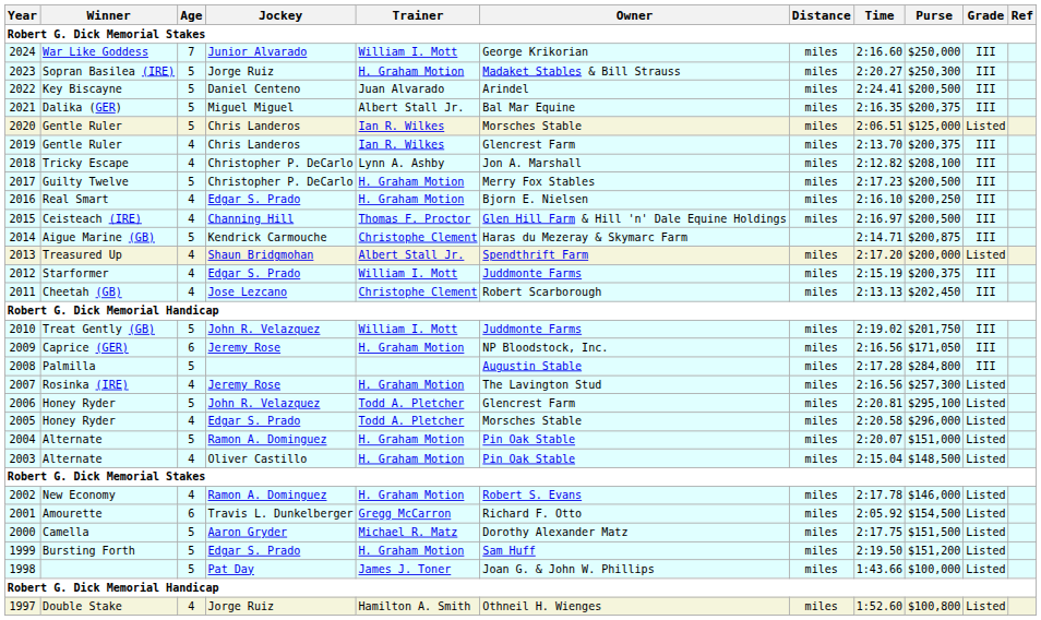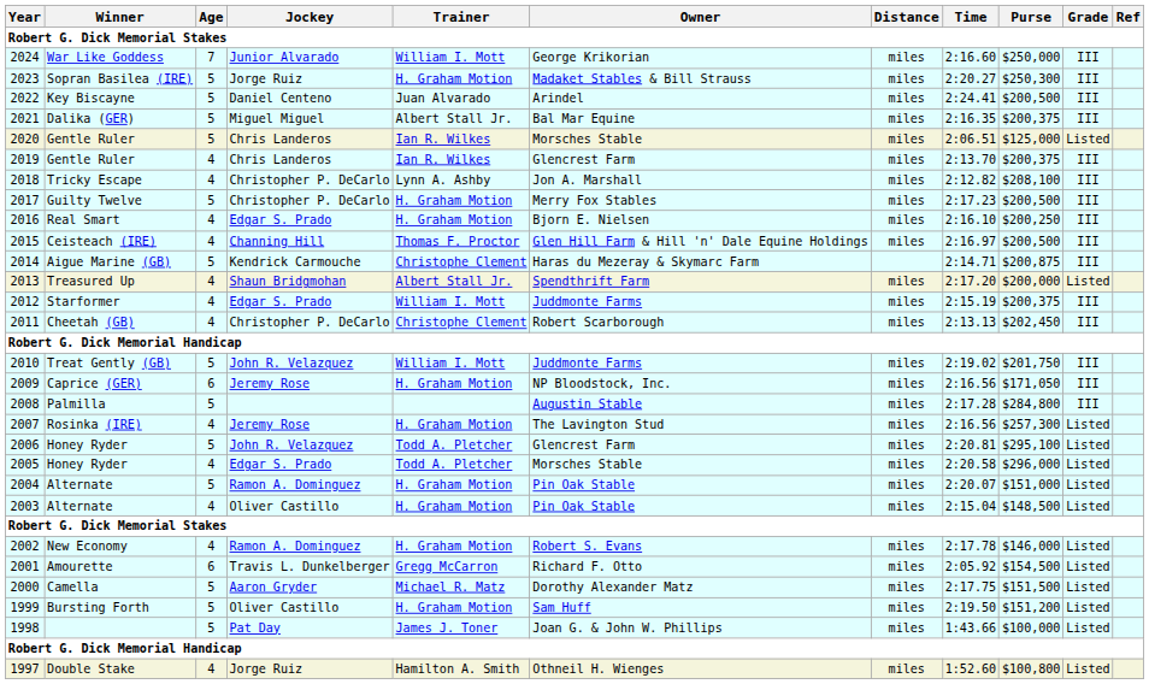 <table class="wikitable sortable">
 <tr>
 <th>Year</th>
 <th>Winner</th>
 <th>Age</th>
 <th>Jockey</th>
 <th>Trainer</th>
 <th>Owner</th>
 <th>Distance</th>
 <th>Time</th>
 <th>Purse</th>
 <th>Grade</th>
 <th>Ref</th>
 </tr>
 <tr style="font-size:90%; background-color:white">
 <td align="left" colspan=11><strong>Robert G. Dick Memorial Stakes</strong></td>
 </tr>
 <tr style="font-size:90%; background-color:lightcyan">
 <td align=center>2024</td>
 <td><a href='#'>War Like Goddess</a></td>
 <td align=center>7</td>
 <td><a href='#'>Junior Alvarado</a></td>
 <td><a href='#'>William I. Mott</a></td>
 <td>George Krikorian</td>
 <td align=center> miles</td>
 <td align=center>2:16.60</td>
 <td align=center>$250,000</td>
 <td align=center>III</td>
 <td></td>
 </tr>
 <tr style="font-size:90%; background-color:lightcyan">
 <td align=center>2023</td>
 <td>Sopran Basilea <a href='#'>(IRE)</a></td>
 <td align=center>5</td>
 <td>Jorge Ruiz</td>
 <td><a href='#'>H. Graham Motion</a></td>
 <td><a href='#'>Madaket Stables</a> & Bill Strauss</td>
 <td align=center> miles</td>
 <td align=center>2:20.27</td>
 <td align=center>$250,300</td>
 <td align=center>III</td>
 <td></td>
 </tr>
 <tr style="font-size:90%; background-color:lightcyan">
 <td align=center>2022</td>
 <td>Key Biscayne</td>
 <td align=center>5</td>
 <td>Daniel Centeno</td>
 <td>Juan Alvarado</td>
 <td>Arindel</td>
 <td align=center> miles</td>
 <td align=center>2:24.41</td>
 <td align=center>$200,500</td>
 <td align=center>III</td>
 <td></td>
 </tr>
 <tr style="font-size:90%; background-color:lightcyan">
 <td align=center>2021</td>
 <td>Dalika (<a href='#'>GER</a>)</td>
 <td align=center>5</td>
 <td>Miguel Miguel</td>
 <td>Albert Stall Jr.</td>
 <td>Bal Mar Equine</td>
 <td align=center> miles</td>
 <td align=center>2:16.35</td>
 <td align=center>$200,375</td>
 <td align=center>III</td>
 <td></td>
 </tr>
 <tr style="font-size:90%; background-color:beige">
 <td align=center>2020</td>
 <td>Gentle Ruler</td>
 <td align=center>5</td>
 <td>Chris Landeros</td>
 <td><a href='#'>Ian R. Wilkes</a></td>
 <td>Morsches Stable</td>
 <td align=center> miles</td>
 <td align=center>2:06.51</td>
 <td align=center>$125,000</td>
 <td align=center>Listed</td>
 <td></td>
 </tr>
 <tr style="font-size:90%; background-color:lightcyan">
 <td align=center>2019</td>
 <td>Gentle Ruler</td>
 <td align=center>4</td>
 <td>Chris Landeros</td>
 <td><a href='#'>Ian R. Wilkes</a></td>
 <td>Glencrest Farm</td>
 <td align=center> miles</td>
 <td align=center>2:13.70</td>
 <td align=center>$200,375</td>
 <td align=center>III</td>
 <td></td>
 </tr>
 <tr style="font-size:90%; background-color:lightcyan">
 <td align=center>2018</td>
 <td>Tricky Escape</td>
 <td align=center>4</td>
 <td>Christopher P. DeCarlo</td>
 <td>Lynn A. Ashby</td>
 <td>Jon A. Marshall</td>
 <td align=center> miles</td>
 <td align=center>2:12.82</td>
 <td align=center>$208,100</td>
 <td align=center>III</td>
 <td></td>
 </tr>
 <tr style="font-size:90%; background-color:lightcyan">
 <td align=center>2017</td>
 <td>Guilty Twelve</td>
 <td align=center>5</td>
 <td>Christopher P. DeCarlo</td>
 <td><a href='#'>H. Graham Motion</a></td>
 <td>Merry Fox Stables</td>
 <td align=center> miles</td>
 <td align=center>2:17.23</td>
 <td align=center>$200,500</td>
 <td align=center>III</td>
 <td></td>
 </tr>
 <tr style="font-size:90%; background-color:lightcyan">
 <td align=center>2016</td>
 <td>Real Smart</td>
 <td align=center>4</td>
 <td><a href='#'>Edgar S. Prado</a></td>
 <td><a href='#'>H. Graham Motion</a></td>
 <td>Bjorn E. Nielsen</td>
 <td align=center> miles</td>
 <td align=center>2:16.10</td>
 <td align=center>$200,250</td>
 <td align=center>III</td>
 <td></td>
 </tr>
 <tr style="font-size:90%; background-color:lightcyan">
 <td align=center>2015</td>
 <td>Ceisteach <a href='#'>(IRE)</a></td>
 <td align=center>4</td>
 <td><a href='#'>Channing Hill</a></td>
 <td><a href='#'>Thomas F. Proctor</a></td>
 <td><a href='#'>Glen Hill Farm</a> & Hill 'n' Dale Equine Holdings</td>
 <td align=center> miles</td>
 <td align=center>2:16.97</td>
 <td align=center>$200,500</td>
 <td align=center>III</td>
 <td></td>
 </tr>
 <tr style="font-size:90%; background-color:lightcyan">
 <td align=center>2014</td>
 <td>Aigue Marine <a href='#'>(GB)</a></td>
 <td align=center>5</td>
 <td>Kendrick Carmouche</td>
 <td><a href='#'>Christophe Clement</a></td>
 <td>Haras du Mezeray & Skymarc Farm</td>
 <td align=center></td>
 <td align=center>2:14.71</td>
 <td align=center>$200,875</td>
 <td align=center>III</td>
 <td></td>
 </tr>
 <tr style="font-size:90%; background-color:beige">
 <td align=center>2013</td>
 <td>Treasured Up</td>
 <td align=center>4</td>
 <td><a href='#'>Shaun Bridgmohan</a></td>
 <td><a href='#'>Albert Stall Jr.</a></td>
 <td><a href='#'>Spendthrift Farm</a></td>
 <td align=center> miles</td>
 <td align=center>2:17.20</td>
 <td align=center>$200,000</td>
 <td align=center>Listed</td>
 <td></td>
 </tr>
 <tr style="font-size:90%; background-color:lightcyan">
 <td align=center>2012</td>
 <td>Starformer</td>
 <td align=center>4</td>
 <td><a href='#'>Edgar S. Prado</a></td>
 <td><a href='#'>William I. Mott</a></td>
 <td><a href='#'>Juddmonte Farms</a></td>
 <td align=center> miles</td>
 <td align=center>2:15.19</td>
 <td align=center>$200,375</td>
 <td align=center>III</td>
 <td></td>
 </tr>
 <tr style="font-size:90%; background-color:lightcyan">
 <td align=center>2011</td>
 <td>Cheetah <a href='#'>(GB)</a></td>
 <td align=center>4</td>
-<td><a href='#'>Jose Lezcano</a></td>
+<td>Christopher P. DeCarlo</td>
 <td><a href='#'>Christophe Clement</a></td>
 <td>Robert Scarborough</td>
 <td align=center> miles</td>
 <td align=center>2:13.13</td>
 <td align=center>$202,450</td>
 <td align=center>III</td>
 <td></td>
 </tr>
 <tr style="font-size:90%; background-color:white">
 <td align="left" colspan=11><strong>Robert G. Dick Memorial Handicap </strong></td>
 </tr>
 <tr style="font-size:90%; background-color:lightcyan">
 <td align=center>2010</td>
 <td>Treat Gently <a href='#'>(GB)</a></td>
 <td align=center>5</td>
 <td><a href='#'>John R. Velazquez</a></td>
 <td><a href='#'>William I. Mott</a></td>
 <td><a href='#'>Juddmonte Farms</a></td>
 <td align=center> miles</td>
 <td align=center>2:19.02</td>
 <td align=center>$201,750</td>
 <td align=center>III</td>
 <td></td>
 </tr>
 <tr style="font-size:90%; background-color:lightcyan">
 <td align=center>2009</td>
 <td>Caprice <a href='#'>(GER)</a></td>
 <td align=center>6</td>
 <td><a href='#'>Jeremy Rose</a></td>
 <td><a href='#'>H. Graham Motion</a></td>
 <td>NP Bloodstock, Inc.</td>
 <td align=center> miles</td>
 <td align=center>2:16.56</td>
 <td align=center>$171,050</td>
 <td align=center>III</td>
 <td></td>
 </tr>
 <tr style="font-size:90%; background-color:lightcyan">
 <td align=center>2008</td>
 <td>Palmilla</td>
 <td align=center>5</td>
 <td></td>
 <td></td>
 <td><a href='#'>Augustin Stable</a></td>
 <td align=center> miles</td>
 <td align=center>2:17.28</td>
 <td align=center>$284,800</td>
 <td align=center>III</td>
 <td></td>
 </tr>
 <tr style="font-size:90%; background-color:lightcyan">
 <td align=center>2007</td>
 <td>Rosinka <a href='#'>(IRE)</a></td>
 <td align=center>4</td>
 <td><a href='#'>Jeremy Rose</a></td>
 <td><a href='#'>H. Graham Motion</a></td>
 <td>The Lavington Stud</td>
 <td align=center> miles</td>
 <td align=center>2:16.56</td>
 <td align=center>$257,300</td>
 <td align=center>Listed</td>
 <td></td>
 </tr>
 <tr style="font-size:90%; background-color:lightcyan">
 <td align=center>2006</td>
 <td>Honey Ryder</td>
 <td align=center>5</td>
 <td><a href='#'>John R. Velazquez</a></td>
 <td><a href='#'>Todd A. Pletcher</a></td>
 <td>Glencrest Farm</td>
 <td align=center> miles</td>
 <td align=center>2:20.81</td>
 <td align=center>$295,100</td>
 <td align=center>Listed</td>
 <td></td>
 </tr>
 <tr style="font-size:90%; background-color:lightcyan">
 <td align=center>2005</td>
 <td>Honey Ryder</td>
 <td align=center>4</td>
 <td><a href='#'>Edgar S. Prado</a></td>
 <td><a href='#'>Todd A. Pletcher</a></td>
 <td>Morsches Stable</td>
 <td align=center> miles</td>
 <td align=center>2:20.58</td>
 <td align=center>$296,000</td>
 <td align=center>Listed</td>
 <td></td>
 </tr>
 <tr style="font-size:90%; background-color:lightcyan">
 <td align=center>2004</td>
 <td>Alternate</td>
 <td align=center>5</td>
 <td><a href='#'>Ramon A. Dominguez</a></td>
 <td><a href='#'>H. Graham Motion</a></td>
 <td><a href='#'>Pin Oak Stable</a></td>
 <td align=center> miles</td>
 <td align=center>2:20.07</td>
 <td align=center>$151,000</td>
 <td align=center>Listed</td>
 <td></td>
 </tr>
 <tr style="font-size:90%; background-color:lightcyan">
 <td align=center>2003</td>
 <td>Alternate</td>
 <td align=center>4</td>
 <td>Oliver Castillo</td>
 <td><a href='#'>H. Graham Motion</a></td>
 <td><a href='#'>Pin Oak Stable</a></td>
 <td align=center> miles</td>
 <td align=center>2:15.04</td>
 <td align=center>$148,500</td>
 <td align=center>Listed</td>
 <td></td>
 </tr>
 <tr style="font-size:90%; background-color:white">
 <td align="left" colspan=11><strong>Robert G. Dick Memorial Stakes </strong></td>
 </tr>
 <tr style="font-size:90%; background-color:lightcyan">
 <td align=center>2002</td>
 <td>New Economy</td>
 <td align=center>4</td>
 <td><a href='#'>Ramon A. Dominguez</a></td>
 <td><a href='#'>H. Graham Motion</a></td>
 <td><a href='#'>Robert S. Evans</a></td>
 <td align=center> miles</td>
 <td align=center>2:17.78</td>
 <td align=center>$146,000</td>
 <td align=center>Listed</td>
 <td></td>
 </tr>
 <tr style="font-size:90%; background-color:lightcyan">
 <td align=center>2001</td>
 <td>Amourette</td>
 <td align=center>6</td>
 <td>Travis L. Dunkelberger</td>
 <td><a href='#'>Gregg McCarron</a></td>
 <td>Richard F. Otto</td>
 <td align=center> miles</td>
 <td align=center>2:05.92</td>
 <td align=center>$154,500</td>
 <td align=center>Listed</td>
 <td></td>
 </tr>
 <tr style="font-size:90%; background-color:lightcyan">
 <td align=center>2000</td>
 <td>Camella</td>
 <td align=center>5</td>
 <td><a href='#'>Aaron Gryder</a></td>
 <td><a href='#'>Michael R. Matz</a></td>
 <td>Dorothy Alexander Matz</td>
 <td align=center> miles</td>
 <td align=center>2:17.75</td>
 <td align=center>$151,500</td>
 <td align=center>Listed</td>
 <td></td>
 </tr>
 <tr style="font-size:90%; background-color:lightcyan">
 <td align=center>1999</td>
 <td>Bursting Forth</td>
 <td align=center>5</td>
-<td><a href='#'>Edgar S. Prado</a></td>
+<td>Oliver Castillo</td>
 <td><a href='#'>H. Graham Motion</a></td>
 <td><a href='#'>Sam Huff</a></td>
 <td align=center> miles</td>
 <td align=center>2:19.50</td>
 <td align=center>$151,200</td>
 <td align=center>Listed</td>
 <td></td>
 </tr>
 <tr style="font-size:90%; background-color:lightcyan">
 <td align=center>1998</td>
 <td></td>
 <td align=center>5</td>
 <td><a href='#'>Pat Day</a></td>
 <td><a href='#'>James J. Toner</a></td>
 <td>Joan G. & John W. Phillips</td>
 <td align=center> miles</td>
 <td align=center>1:43.66</td>
 <td align=center>$100,000</td>
 <td align=center>Listed</td>
 <td></td>
 </tr>
 <tr style="font-size:90%; background-color:white">
 <td align="left" colspan=11><strong>Robert G. Dick Memorial Handicap </strong></td>
 </tr>
 <tr style="font-size:90%; background-color:beige">
 <td align=center>1997</td>
 <td>Double Stake</td>
 <td align=center>4</td>
 <td>Jorge Ruiz</td>
 <td>Hamilton A. Smith</td>
 <td>Othneil H. Wienges</td>
 <td align=center> miles</td>
 <td align=center>1:52.60</td>
 <td align=center>$100,800</td>
 <td align=center>Listed</td>
 <td></td>
 </tr>
 </table>
